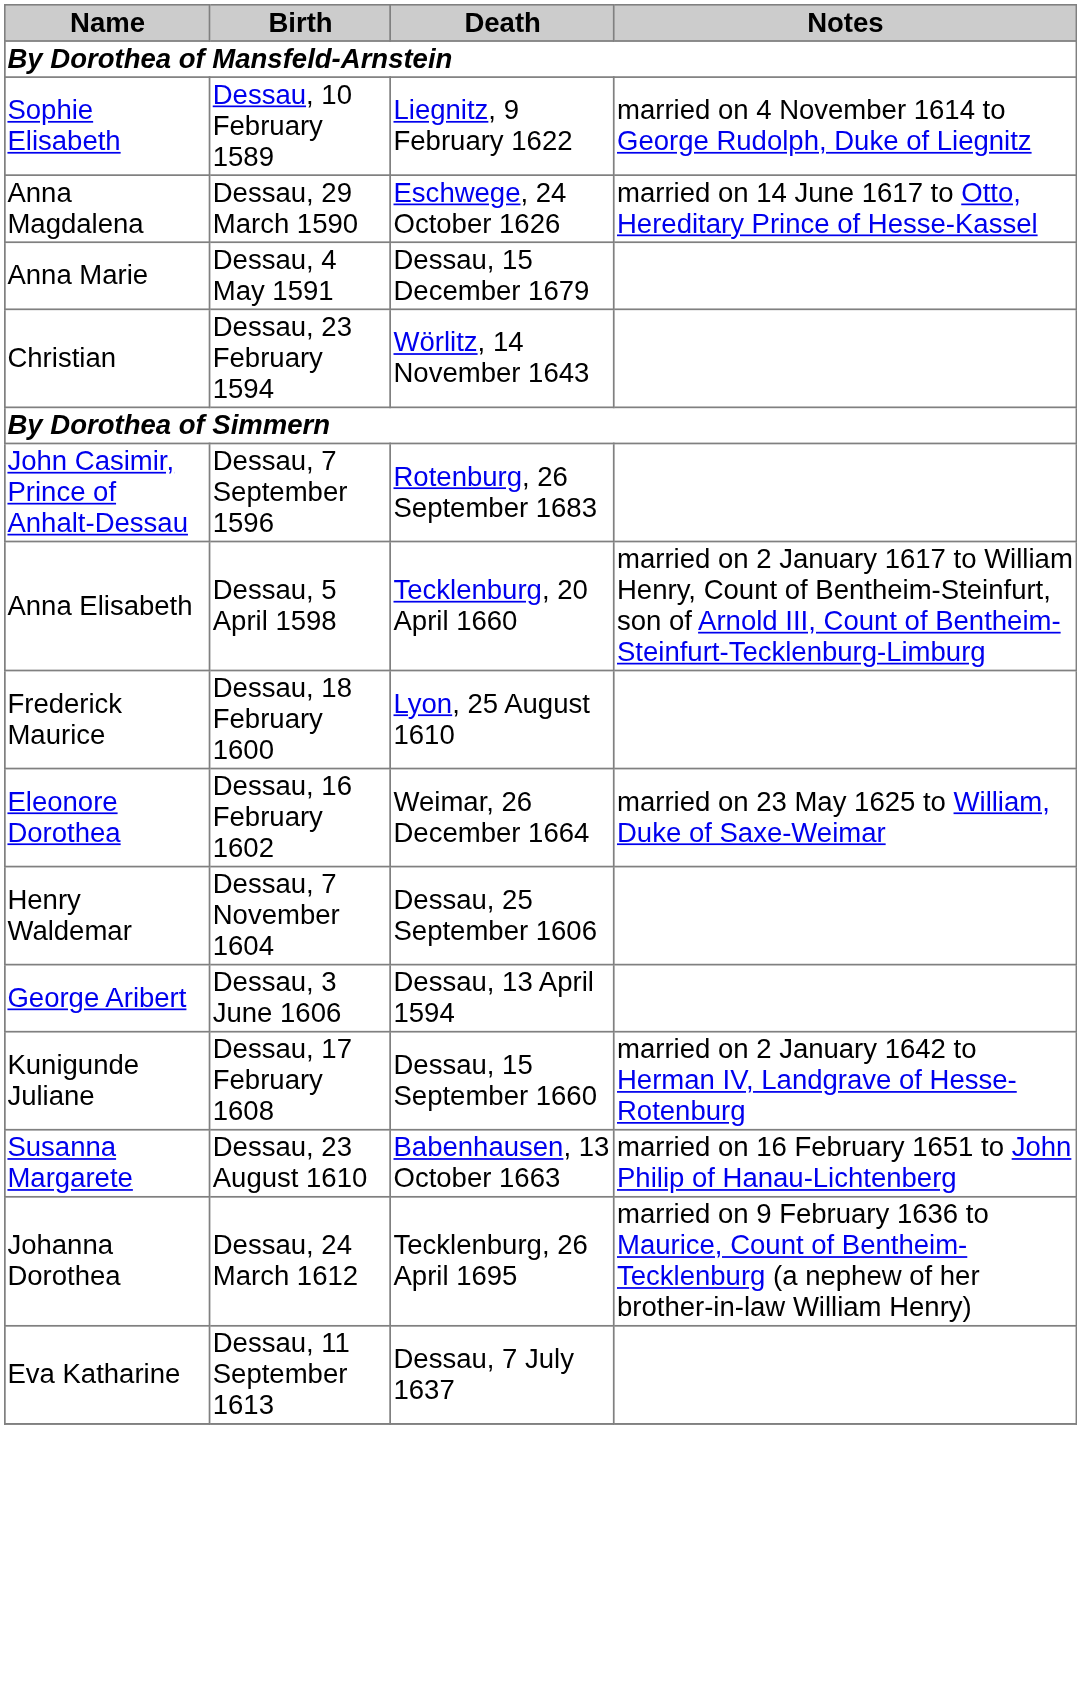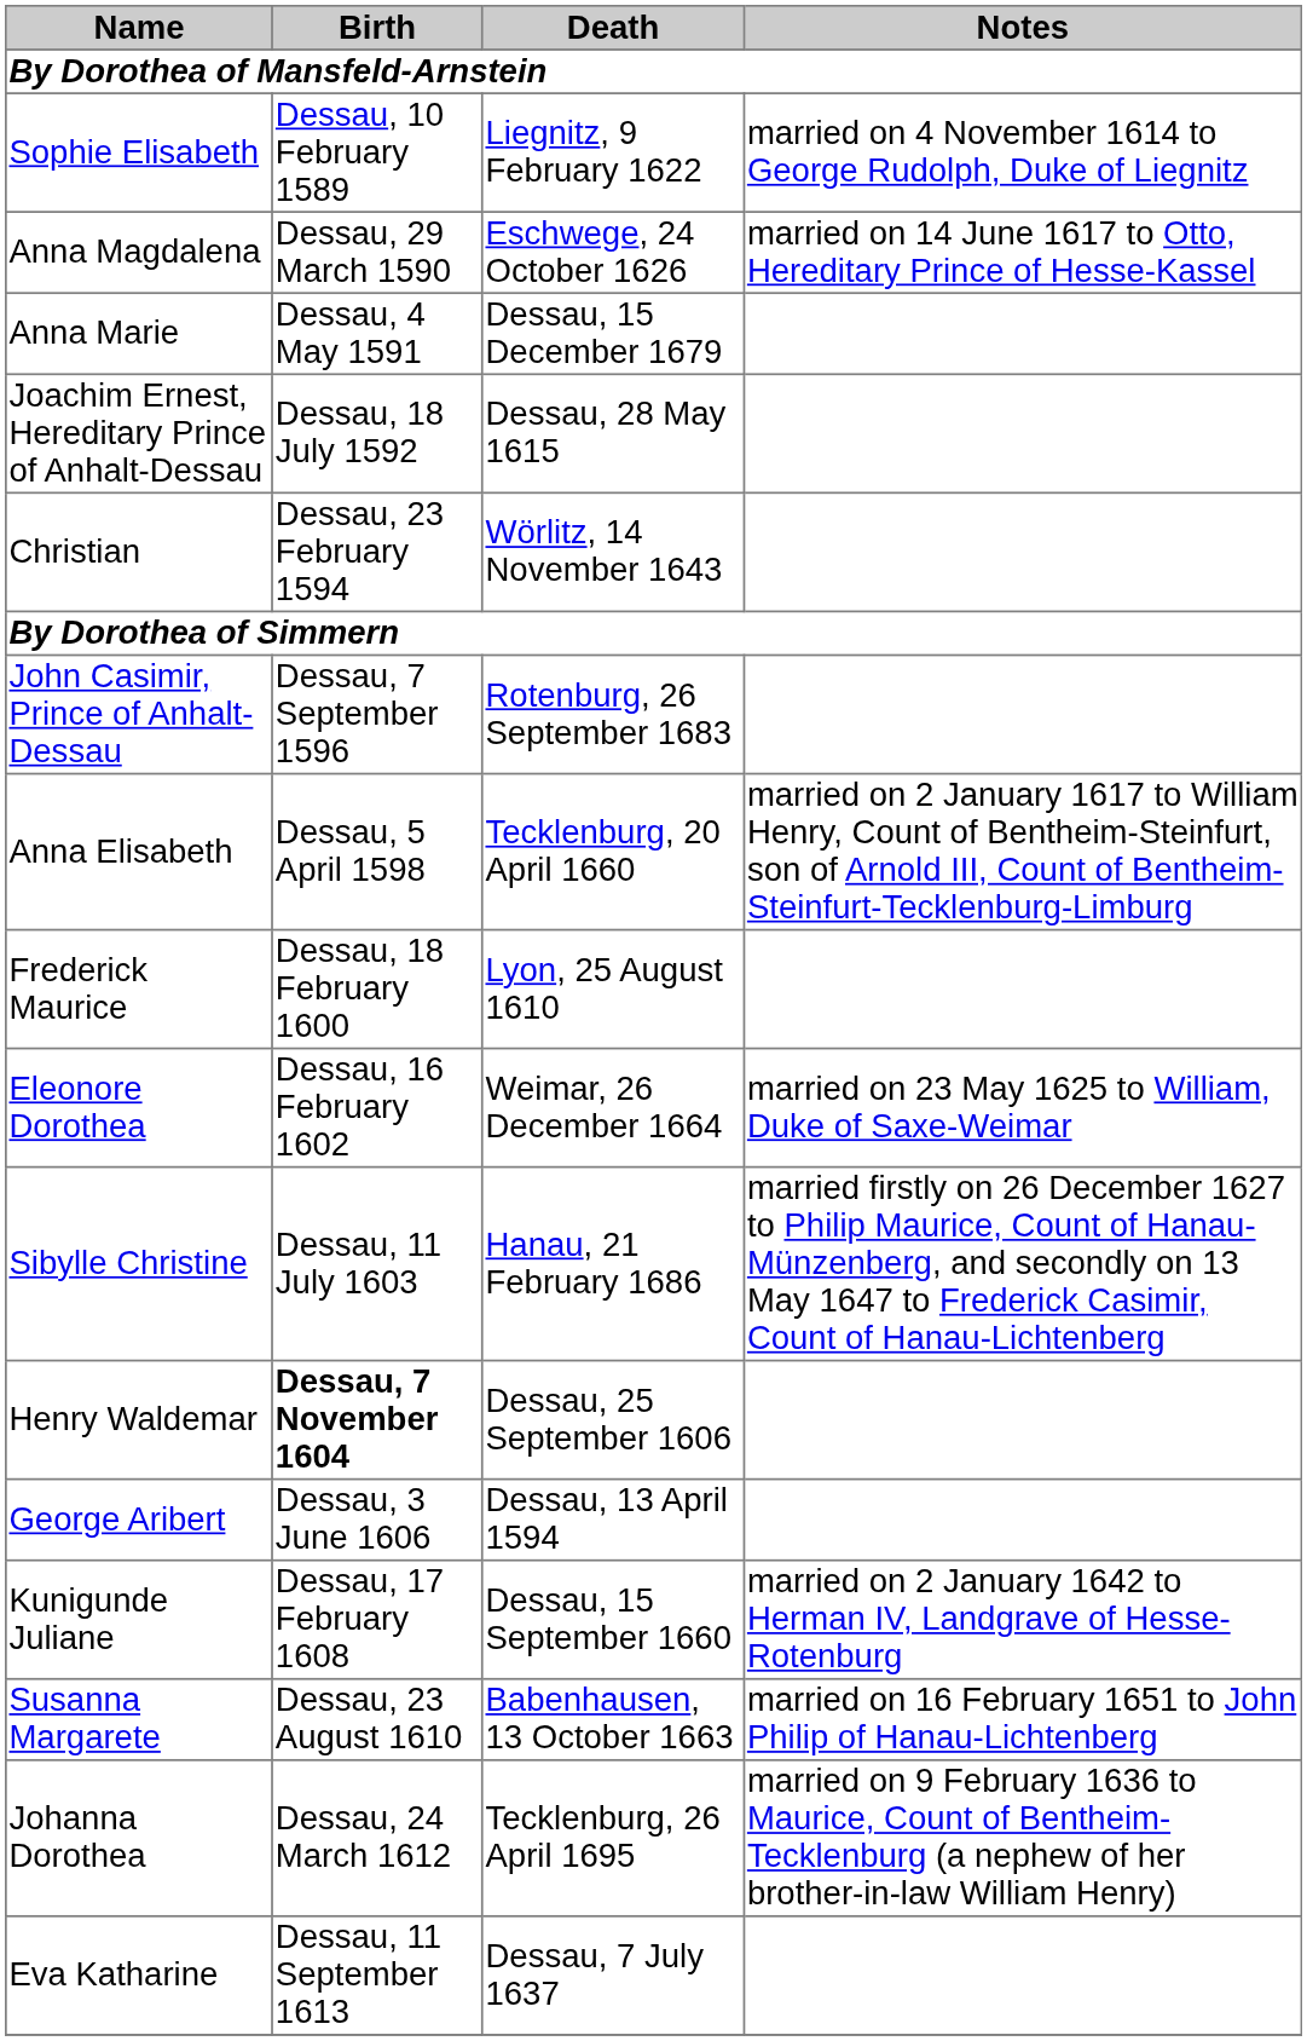 <table border="1" style="border-collapse: collapse;">
 <tr bgcolor="#cccccc">
 <th>Name</th>
 <th>Birth</th>
 <th>Death</th>
 <th>Notes</th>
 </tr>
 <tr>
 <td colspan=4><strong><em>By Dorothea of Mansfeld-Arnstein</em></strong></td>
 </tr>
 <tr>
 <td><a href='#'>Sophie Elisabeth</a></td>
 <td><a href='#'>Dessau</a>, 10 February 1589</td>
 <td><a href='#'>Liegnitz</a>, 9 February 1622</td>
 <td>married on 4 November 1614 to <a href='#'>George Rudolph, Duke of Liegnitz</a></td>
 </tr>
 <tr>
 <td>Anna Magdalena</td>
 <td>Dessau, 29 March 1590</td>
 <td><a href='#'>Eschwege</a>, 24 October 1626</td>
 <td>married on 14 June 1617 to <a href='#'>Otto, Hereditary Prince of Hesse-Kassel</a></td>
 </tr>
 <tr>
 <td>Anna Marie</td>
 <td>Dessau, 4 May 1591</td>
 <td>Dessau, 15 December 1679</td>
+<td></td>
+</tr>
+<tr>
+<td>Joachim Ernest, Hereditary Prince of Anhalt-Dessau</td>
+<td>Dessau, 18 July 1592</td>
+<td>Dessau, 28 May 1615</td>
 <td></td>
 </tr>
 <tr>
 <td>Christian</td>
 <td>Dessau, 23 February 1594</td>
 <td><a href='#'>Wörlitz</a>, 14 November 1643</td>
 <td></td>
 </tr>
 <tr>
 <td colspan=4><strong><em>By Dorothea of Simmern</em></strong></td>
 </tr>
 <tr>
 <td><a href='#'>John Casimir, Prince of Anhalt-Dessau</a></td>
 <td>Dessau, 7 September 1596</td>
 <td><a href='#'>Rotenburg</a>, 26 September 1683</td>
 <td></td>
 </tr>
 <tr>
 <td>Anna Elisabeth</td>
 <td>Dessau, 5 April 1598</td>
 <td><a href='#'>Tecklenburg</a>, 20 April 1660</td>
 <td>married on 2 January 1617 to William Henry, Count of Bentheim-Steinfurt, son of <a href='#'>Arnold III, Count of Bentheim-Steinfurt-Tecklenburg-Limburg</a></td>
 </tr>
 <tr>
 <td>Frederick Maurice</td>
 <td>Dessau, 18 February 1600</td>
 <td><a href='#'>Lyon</a>, 25 August 1610</td>
 <td></td>
 </tr>
 <tr>
 <td><a href='#'>Eleonore Dorothea</a></td>
 <td>Dessau, 16 February 1602</td>
 <td>Weimar, 26 December 1664</td>
 <td>married on 23 May 1625 to <a href='#'>William, Duke of Saxe-Weimar</a></td>
 </tr>
 <tr>
+<td><a href='#'>Sibylle Christine</a></td>
+<td>Dessau, 11 July 1603</td>
+<td><a href='#'>Hanau</a>, 21 February 1686</td>
+<td>married firstly on 26 December 1627 to <a href='#'>Philip Maurice, Count of Hanau-Münzenberg</a>, and secondly on 13 May 1647 to <a href='#'>Frederick Casimir, Count of Hanau-Lichtenberg</a></td>
+</tr>
+<tr>
 <td>Henry Waldemar</td>
-<td>Dessau, 7 November 1604</td>
+<td><strong>Dessau, 7 November 1604</strong></td>
 <td>Dessau, 25 September 1606</td>
 <td></td>
 </tr>
 <tr>
 <td><a href='#'>George Aribert</a></td>
 <td>Dessau, 3 June 1606</td>
 <td>Dessau, 13 April 1594</td>
 <td></td>
 </tr>
 <tr>
 <td>Kunigunde Juliane</td>
 <td>Dessau, 17 February 1608</td>
 <td>Dessau, 15 September 1660</td>
 <td>married on 2 January 1642 to <a href='#'>Herman IV, Landgrave of Hesse-Rotenburg</a></td>
 </tr>
 <tr>
 <td><a href='#'>Susanna Margarete</a></td>
 <td>Dessau, 23 August 1610</td>
 <td><a href='#'>Babenhausen</a>, 13 October 1663</td>
 <td>married on 16 February 1651 to <a href='#'>John Philip of Hanau-Lichtenberg</a></td>
 </tr>
 <tr>
 <td>Johanna Dorothea</td>
 <td>Dessau, 24 March 1612</td>
 <td>Tecklenburg, 26 April 1695</td>
 <td>married on 9 February 1636 to <a href='#'>Maurice, Count of Bentheim-Tecklenburg</a> (a nephew of her brother-in-law William Henry)</td>
 </tr>
 <tr>
 <td>Eva Katharine</td>
 <td>Dessau, 11 September 1613</td>
 <td>Dessau, 7 July 1637</td>
 <td></td>
 </tr>
 <tr>
 </tr>
 </table>
